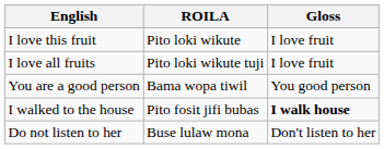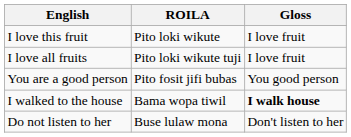 <table class="wikitable sortable">
 <tr>
 <th>English</th>
 <th>ROILA</th>
 <th>Gloss</th>
 </tr>
 <tr>
 <td>I love this fruit</td>
 <td>Pito loki wikute</td>
 <td>I love fruit</td>
 </tr>
 <tr>
 <td>I love all fruits</td>
 <td>Pito loki wikute tuji</td>
 <td>I love fruit </td>
 </tr>
 <tr>
 <td>You are a good person</td>
-<td>Bama wopa tiwil</td>
+<td>Pito fosit jifi bubas</td>
 <td>You good person</td>
 </tr>
 <tr>
 <td>I walked to the house</td>
-<td>Pito fosit jifi bubas</td>
+<td>Bama wopa tiwil</td>
 <td><strong>I walk  house</strong></td>
 </tr>
 <tr>
 <td>Do not listen to her</td>
 <td>Buse lulaw mona</td>
 <td>Don't listen to her</td>
 </tr>
 </table>
